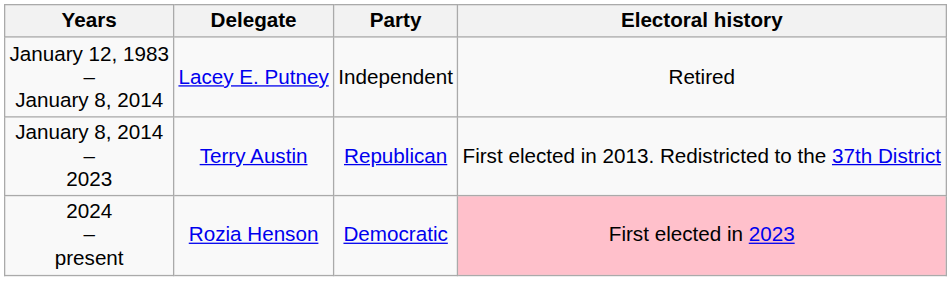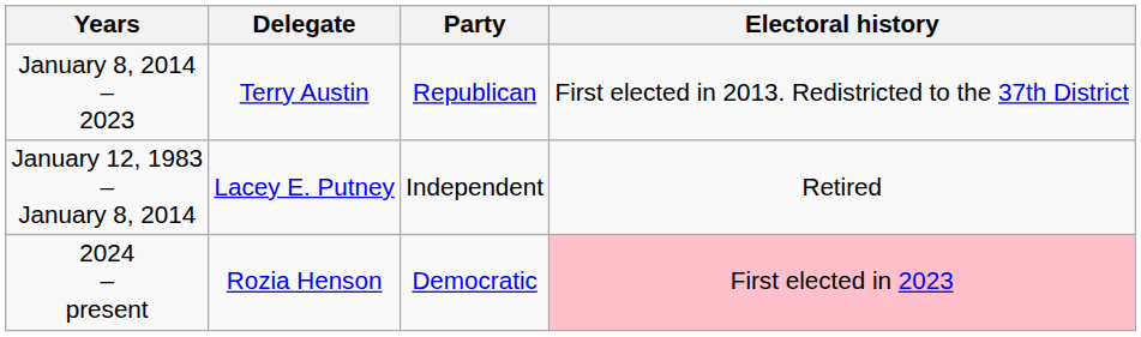 <table class=wikitable style="text-align:center">
 <tr valign=bottom>
 <th>Years</th>
 <th>Delegate</th>
 <th>Party</th>
 <th>Electoral history</th>
 </tr>
 <tr>
+<td nowrap><span>January 8, 2014</span><br>–<br><span>2023</span></td>
+<td><a href='#'>Terry Austin</a></td>
+<td><a href='#'>Republican</a></td>
+<td>First elected in 2013. Redistricted to the <a href='#'>37th District</a></td>
+</tr>
+<tr>
 <td nowrap><span>January 12, 1983</span><br>–<br><span>January 8, 2014</span></td>
 <td><a href='#'>Lacey E. Putney</a></td>
 <td>Independent</td>
 <td>Retired</td>
-</tr>
-<tr>
-<td nowrap><span>January 8, 2014</span><br>–<br><span>2023</span></td>
-<td><a href='#'>Terry Austin</a></td>
-<td><a href='#'>Republican</a></td>
-<td>First elected in 2013. Redistricted to the <a href='#'>37th District</a></td>
 </tr>
 <tr>
 <td><span>2024</span><br>–<br><span>present</span></td>
 <td><a href='#'>Rozia Henson</a></td>
 <td><a href='#'>Democratic</a></td>
 <td style="background: pink;">First elected in <a href='#'>2023</a></td>
 </tr>
 </table>
